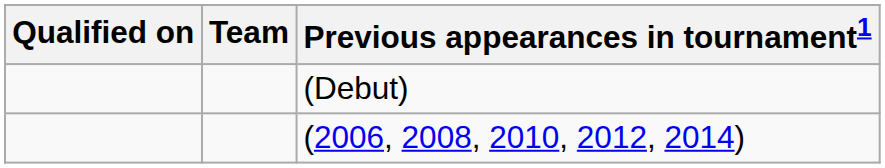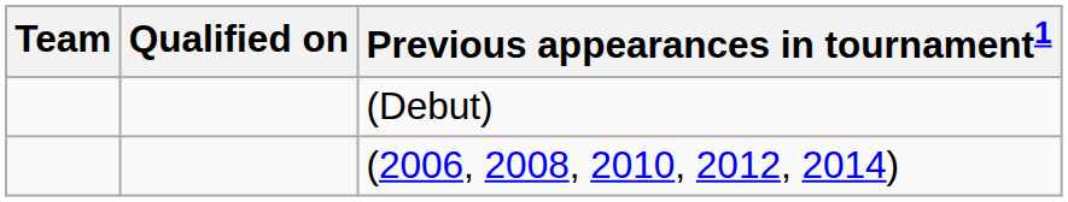 <table class="wikitable sortable" style="text-align: left;">
 <tr>
+<th>Team</th>
 <th>Qualified on</th>
-<th>Team</th>
 <th>Previous appearances in tournament<sup><strong><a href='#'>1</a></strong></sup></th>
 </tr>
 <tr>
 <td></td>
 <td></td>
 <td> (Debut)</td>
 </tr>
 <tr>
 <td></td>
 <td></td>
 <td> (<a href='#'>2006</a>, <a href='#'>2008</a>, <a href='#'>2010</a>, <a href='#'>2012</a>, <a href='#'>2014</a>)</td>
 </tr>
 </table>
